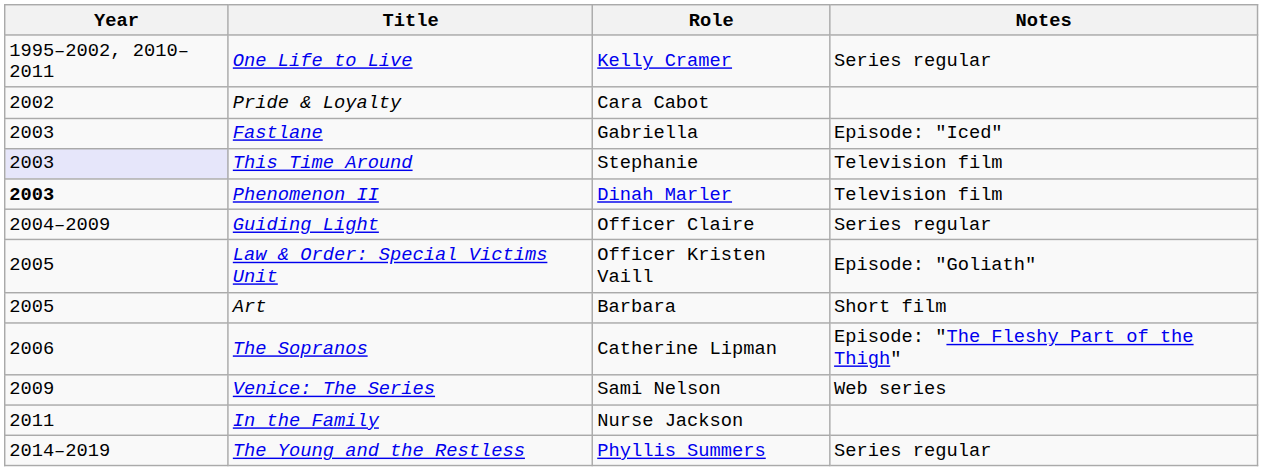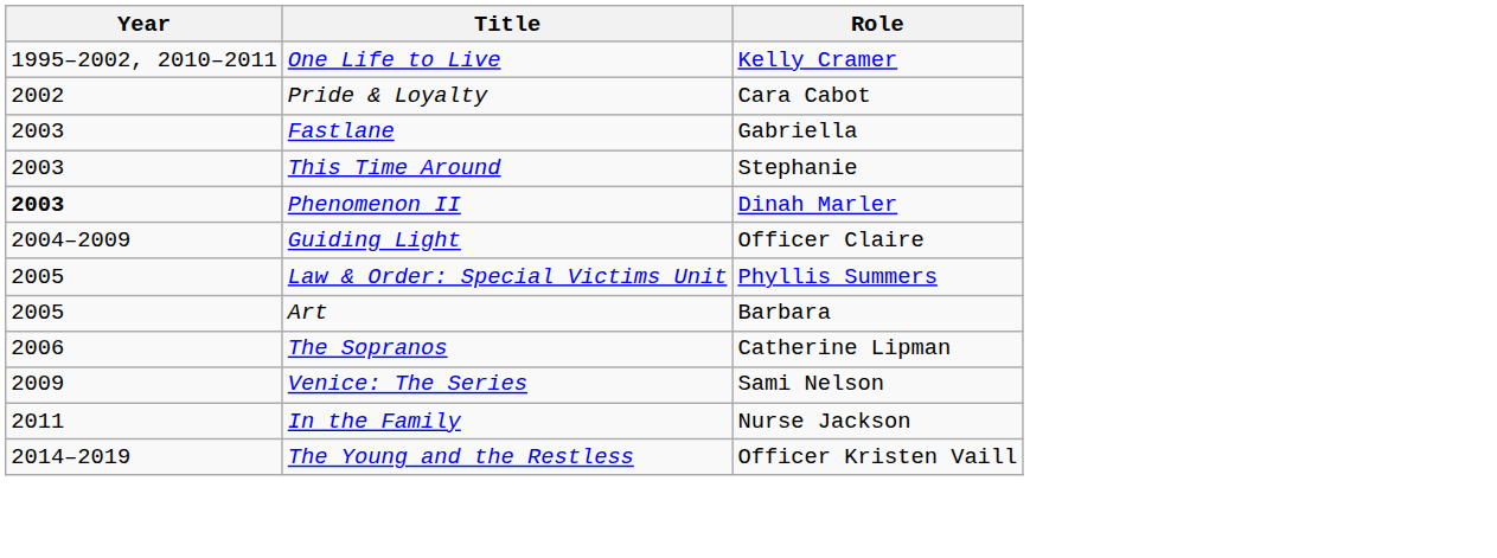 <table class="wikitable sortable plainrowheaders">
 <tr>
 <th>Year</th>
 <th>Title</th>
 <th>Role</th>
-<th class="unsortable">Notes</th>
 </tr>
 <tr>
 <td>1995–2002, 2010–2011</td>
 <td><em><a href='#'>One Life to Live</a></em></td>
 <td><a href='#'>Kelly Cramer</a></td>
-<td>Series regular</td>
 </tr>
 <tr>
 <td>2002</td>
 <td><em>Pride & Loyalty</em></td>
 <td>Cara Cabot</td>
-<td></td>
 </tr>
 <tr>
 <td>2003</td>
 <td><em><a href='#'>Fastlane</a></em></td>
 <td>Gabriella</td>
-<td>Episode: "Iced"</td>
 </tr>
 <tr>
-<td style="background: lavender;">2003</td>
+<td>2003</td>
 <td><em><a href='#'>This Time Around</a></em></td>
 <td>Stephanie</td>
-<td>Television film</td>
 </tr>
 <tr>
 <td><strong>2003</strong></td>
 <td><em><a href='#'>Phenomenon II</a></em></td>
 <td><a href='#'>Dinah Marler</a></td>
-<td>Television film</td>
 </tr>
 <tr>
 <td>2004–2009</td>
 <td><em><a href='#'>Guiding Light</a></em></td>
 <td>Officer Claire</td>
-<td>Series regular</td>
 </tr>
 <tr>
 <td>2005</td>
 <td><em><a href='#'>Law & Order: Special Victims Unit</a></em></td>
-<td>Officer Kristen Vaill</td>
-<td>Episode: "Goliath"</td>
+<td><a href='#'>Phyllis Summers</a></td>
 </tr>
 <tr>
 <td>2005</td>
 <td><em>Art</em></td>
 <td>Barbara</td>
-<td>Short film</td>
 </tr>
 <tr>
 <td>2006</td>
 <td><em><a href='#'>The Sopranos</a></em></td>
 <td>Catherine Lipman</td>
-<td>Episode: "<a href='#'>The Fleshy Part of the Thigh</a>"</td>
 </tr>
 <tr>
 <td>2009</td>
 <td><em><a href='#'>Venice: The Series</a></em></td>
 <td>Sami Nelson</td>
-<td>Web series</td>
 </tr>
 <tr>
 <td>2011</td>
 <td><em><a href='#'>In the Family</a></em></td>
 <td>Nurse Jackson</td>
-<td></td>
 </tr>
 <tr>
 <td>2014–2019</td>
 <td><em><a href='#'>The Young and the Restless</a></em></td>
-<td><a href='#'>Phyllis Summers</a></td>
-<td>Series regular</td>
+<td>Officer Kristen Vaill</td>
 </tr>
 </table>
